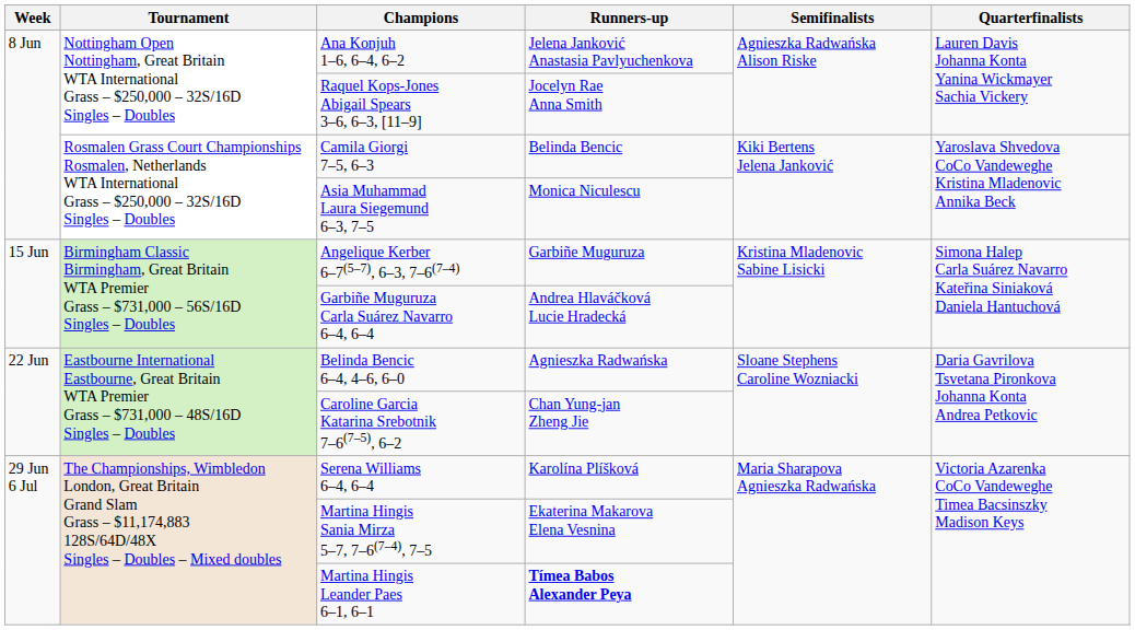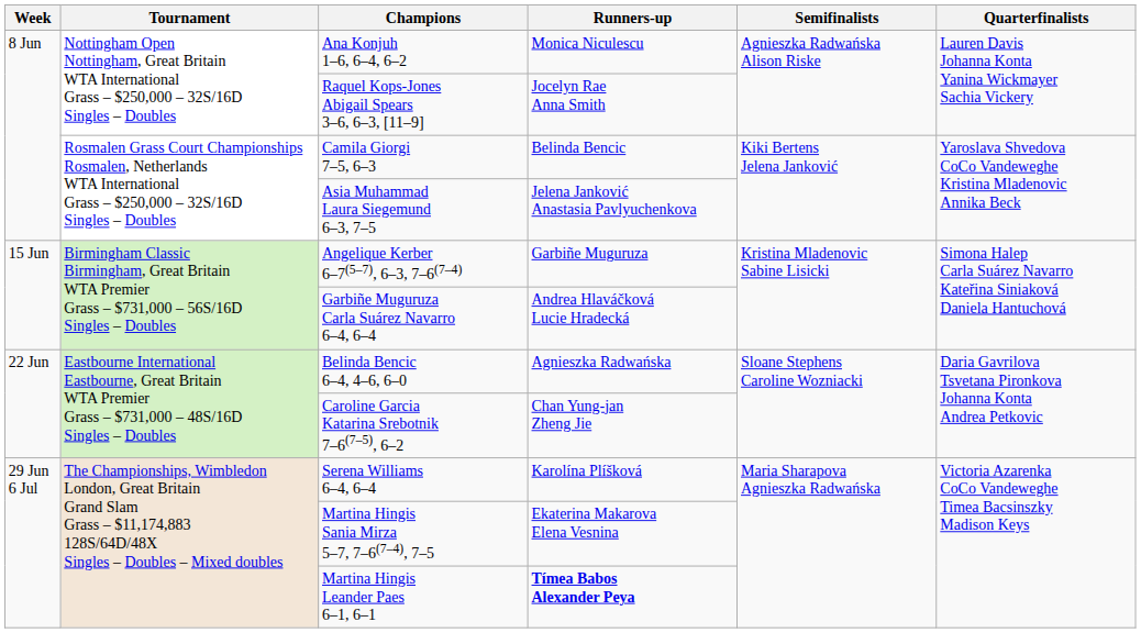 <table class=wikitable style=font-size:95%>
 <tr>
 <th style="width:48px;">Week</th>
 <th style="width:248px;">Tournament</th>
 <th style="width:200px;">Champions</th>
 <th style="width:200px;">Runners-up</th>
 <th style="width:190px;">Semifinalists</th>
 <th style="width:190px;">Quarterfinalists</th>
 </tr>
 <tr valign=top>
 <td rowspan=4>8 Jun</td>
 <td style="background:#fff;" rowspan="2"><a href='#'>Nottingham Open</a><br>  <a href='#'>Nottingham</a>, Great Britain<br>WTA International<br>Grass – $250,000 – 32S/16D<br><a href='#'>Singles</a> – <a href='#'>Doubles</a></td>
 <td> <a href='#'>Ana Konjuh</a><br>1–6, 6–4, 6–2</td>
-<td> <a href='#'>Jelena Janković</a> <br>  <a href='#'>Anastasia Pavlyuchenkova</a></td>
+<td> <a href='#'>Monica Niculescu</a></td>
 <td rowspan=2> <a href='#'>Agnieszka Radwańska</a><br>  <a href='#'>Alison Riske</a></td>
 <td rowspan=2> <a href='#'>Lauren Davis</a><br> <a href='#'>Johanna Konta</a><br>   <a href='#'>Yanina Wickmayer</a> <br>  <a href='#'>Sachia Vickery</a></td>
 </tr>
 <tr valign=top>
 <td> <a href='#'>Raquel Kops-Jones</a> <br> <a href='#'>Abigail Spears</a><br>3–6, 6–3, [11–9]</td>
 <td> <a href='#'>Jocelyn Rae</a> <br>  <a href='#'>Anna Smith</a></td>
 </tr>
 <tr valign=top>
 <td style="background:#fff;" rowspan="2"><a href='#'>Rosmalen Grass Court Championships</a><br>  <a href='#'>Rosmalen</a>, Netherlands<br>WTA International<br>Grass – $250,000 – 32S/16D<br><a href='#'>Singles</a> – <a href='#'>Doubles</a></td>
 <td> <a href='#'>Camila Giorgi</a> <br>7–5, 6–3</td>
 <td> <a href='#'>Belinda Bencic</a></td>
 <td rowspan=2> <a href='#'>Kiki Bertens</a> <br>  <a href='#'>Jelena Janković</a></td>
 <td rowspan=2> <a href='#'>Yaroslava Shvedova</a><br> <a href='#'>CoCo Vandeweghe</a><br> <a href='#'>Kristina Mladenovic</a> <br>  <a href='#'>Annika Beck</a></td>
 </tr>
 <tr valign=top>
 <td> <a href='#'>Asia Muhammad</a> <br> <a href='#'>Laura Siegemund</a><br>6–3, 7–5</td>
-<td> <a href='#'>Monica Niculescu</a></td>
+<td> <a href='#'>Jelena Janković</a> <br>  <a href='#'>Anastasia Pavlyuchenkova</a></td>
 </tr>
 <tr valign=top>
 <td rowspan=2>15 Jun</td>
 <td style="background:#D4F1C5;" rowspan="2"><a href='#'>Birmingham Classic</a><br>  <a href='#'>Birmingham</a>, Great Britain<br>WTA Premier<br>Grass – $731,000 – 56S/16D<br><a href='#'>Singles</a> – <a href='#'>Doubles</a></td>
 <td> <a href='#'>Angelique Kerber</a> <br>6–7<sup>(5–7)</sup>, 6–3, 7–6<sup>(7–4)</sup></td>
 <td> <a href='#'>Garbiñe Muguruza</a></td>
 <td rowspan=2> <a href='#'>Kristina Mladenovic</a><br>   <a href='#'>Sabine Lisicki</a></td>
 <td rowspan=2> <a href='#'>Simona Halep</a> <br> <a href='#'>Carla Suárez Navarro</a> <br> <a href='#'>Kateřina Siniaková</a> <br>  <a href='#'>Daniela Hantuchová</a></td>
 </tr>
 <tr valign=top>
 <td> <a href='#'>Garbiñe Muguruza</a> <br>  <a href='#'>Carla Suárez Navarro</a><br>6–4, 6–4</td>
 <td> <a href='#'>Andrea Hlaváčková</a> <br>  <a href='#'>Lucie Hradecká</a></td>
 </tr>
 <tr valign=top>
 <td rowspan=2>22 Jun</td>
 <td style="background:#D4F1C5;" rowspan="2"><a href='#'>Eastbourne International</a><br> <a href='#'>Eastbourne</a>, Great Britain<br>WTA Premier<br>Grass – $731,000 – 48S/16D<br><a href='#'>Singles</a> – <a href='#'>Doubles</a></td>
 <td> <a href='#'>Belinda Bencic</a><br>6–4, 4–6, 6–0</td>
 <td> <a href='#'>Agnieszka Radwańska</a></td>
 <td rowspan=2> <a href='#'>Sloane Stephens</a><br>  <a href='#'>Caroline Wozniacki</a></td>
 <td rowspan=2> <a href='#'>Daria Gavrilova</a> <br> <a href='#'>Tsvetana Pironkova</a> <br>  <a href='#'>Johanna Konta</a> <br>  <a href='#'>Andrea Petkovic</a></td>
 </tr>
 <tr valign=top>
 <td> <a href='#'>Caroline Garcia</a> <br>  <a href='#'>Katarina Srebotnik</a> <br> 7–6<sup>(7–5)</sup>, 6–2</td>
 <td> <a href='#'>Chan Yung-jan</a> <br>  <a href='#'>Zheng Jie</a></td>
 </tr>
 <tr valign=top>
 <td rowspan=3>29 Jun <br>6 Jul</td>
 <td style="background:#F3E6D7;" rowspan="3"><a href='#'>The Championships, Wimbledon</a><br> London, Great Britain<br>Grand Slam<br>Grass – $11,174,883<br>128S/64D/48X<br><a href='#'>Singles</a> – <a href='#'>Doubles</a> – <a href='#'>Mixed doubles</a></td>
 <td style="text-align:left;"> <a href='#'>Serena Williams</a><br>6–4, 6–4</td>
 <td> <a href='#'>Karolína Plíšková</a></td>
 <td rowspan=3> <a href='#'>Maria Sharapova</a><br>  <a href='#'>Agnieszka Radwańska</a></td>
 <td rowspan=3> <a href='#'>Victoria Azarenka</a><br> <a href='#'>CoCo Vandeweghe</a><br>  <a href='#'>Timea Bacsinszky</a><br> <a href='#'>Madison Keys</a></td>
 </tr>
 <tr valign=top>
 <td> <a href='#'>Martina Hingis</a> <br>  <a href='#'>Sania Mirza</a><br>5–7, 7–6<sup>(7–4)</sup>, 7–5</td>
 <td> <a href='#'>Ekaterina Makarova</a> <br>  <a href='#'>Elena Vesnina</a></td>
 </tr>
 <tr valign=top>
 <td> <a href='#'>Martina Hingis</a> <br>  <a href='#'>Leander Paes</a><br>6–1, 6–1</td>
 <td><strong> <a href='#'>Tímea Babos</a> <br>  <a href='#'>Alexander Peya</a></strong></td>
 </tr>
 </table>
